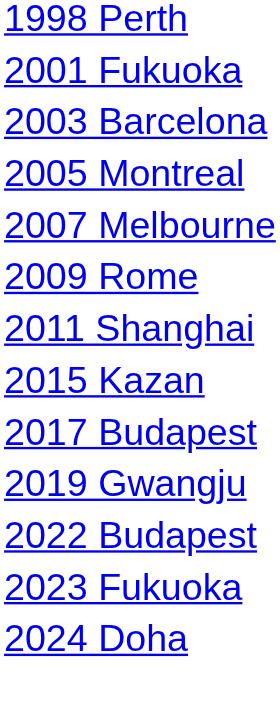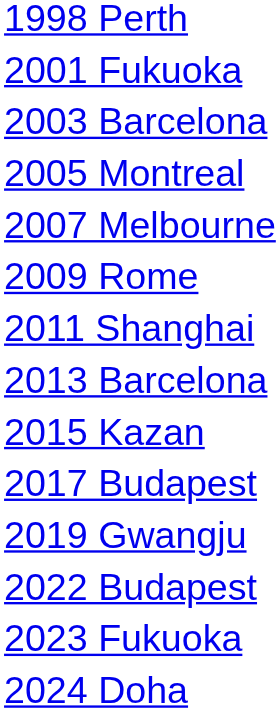 <table>
 <tr>
 <td><a href='#'>1998 Perth</a><br></td>
 <td></td>
 <td></td>
 <td nowrap></td>
 </tr>
 <tr>
 <td><a href='#'>2001 Fukuoka</a><br></td>
 <td></td>
 <td></td>
 <td></td>
 </tr>
 <tr>
 <td><a href='#'>2003 Barcelona</a><br></td>
 <td></td>
 <td></td>
 <td></td>
 </tr>
 <tr>
 <td><a href='#'>2005 Montreal</a><br></td>
 <td></td>
 <td></td>
 <td></td>
 </tr>
 <tr>
 <td><a href='#'>2007 Melbourne</a><br></td>
 <td></td>
 <td></td>
 <td></td>
 </tr>
 <tr>
 <td><a href='#'>2009 Rome</a><br></td>
 <td></td>
 <td></td>
 <td></td>
 </tr>
 <tr>
 <td><a href='#'>2011 Shanghai</a><br></td>
 <td></td>
 <td></td>
 <td></td>
 </tr>
 <tr>
+<td><a href='#'>2013 Barcelona</a><br></td>
+<td nowrap></td>
+<td></td>
+<td></td>
+</tr>
+<tr>
 <td><a href='#'>2015 Kazan</a><br></td>
 <td></td>
 <td></td>
 <td></td>
 </tr>
 <tr>
 <td><a href='#'>2017 Budapest</a><br></td>
 <td></td>
 <td></td>
 <td></td>
 </tr>
 <tr>
 <td><a href='#'>2019 Gwangju</a><br></td>
 <td></td>
 <td></td>
 <td></td>
 </tr>
 <tr>
 <td><a href='#'>2022 Budapest</a><br></td>
 <td></td>
 <td></td>
 <td></td>
 </tr>
 <tr>
 <td><a href='#'>2023 Fukuoka</a><br></td>
 <td></td>
 <td></td>
 <td></td>
 </tr>
 <tr>
 <td><a href='#'>2024 Doha</a><br></td>
 <td></td>
 <td></td>
 <td></td>
 </tr>
 </table>
